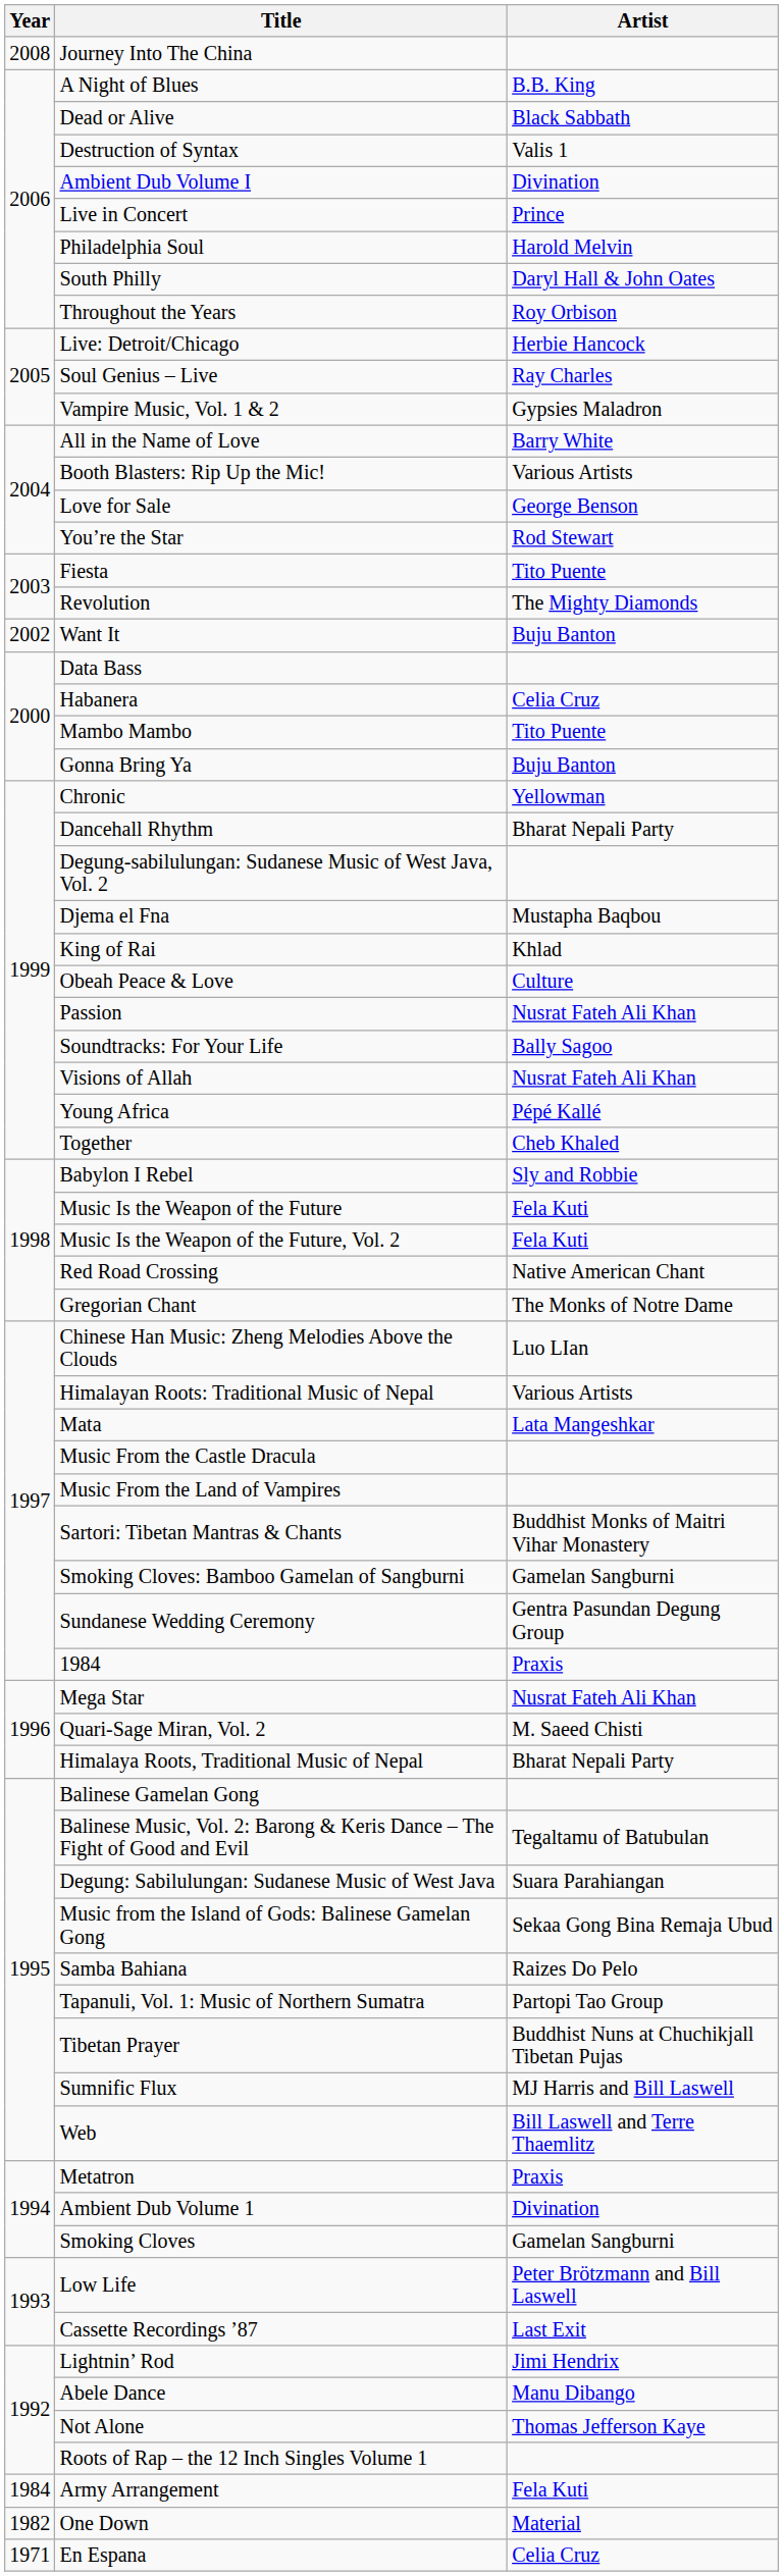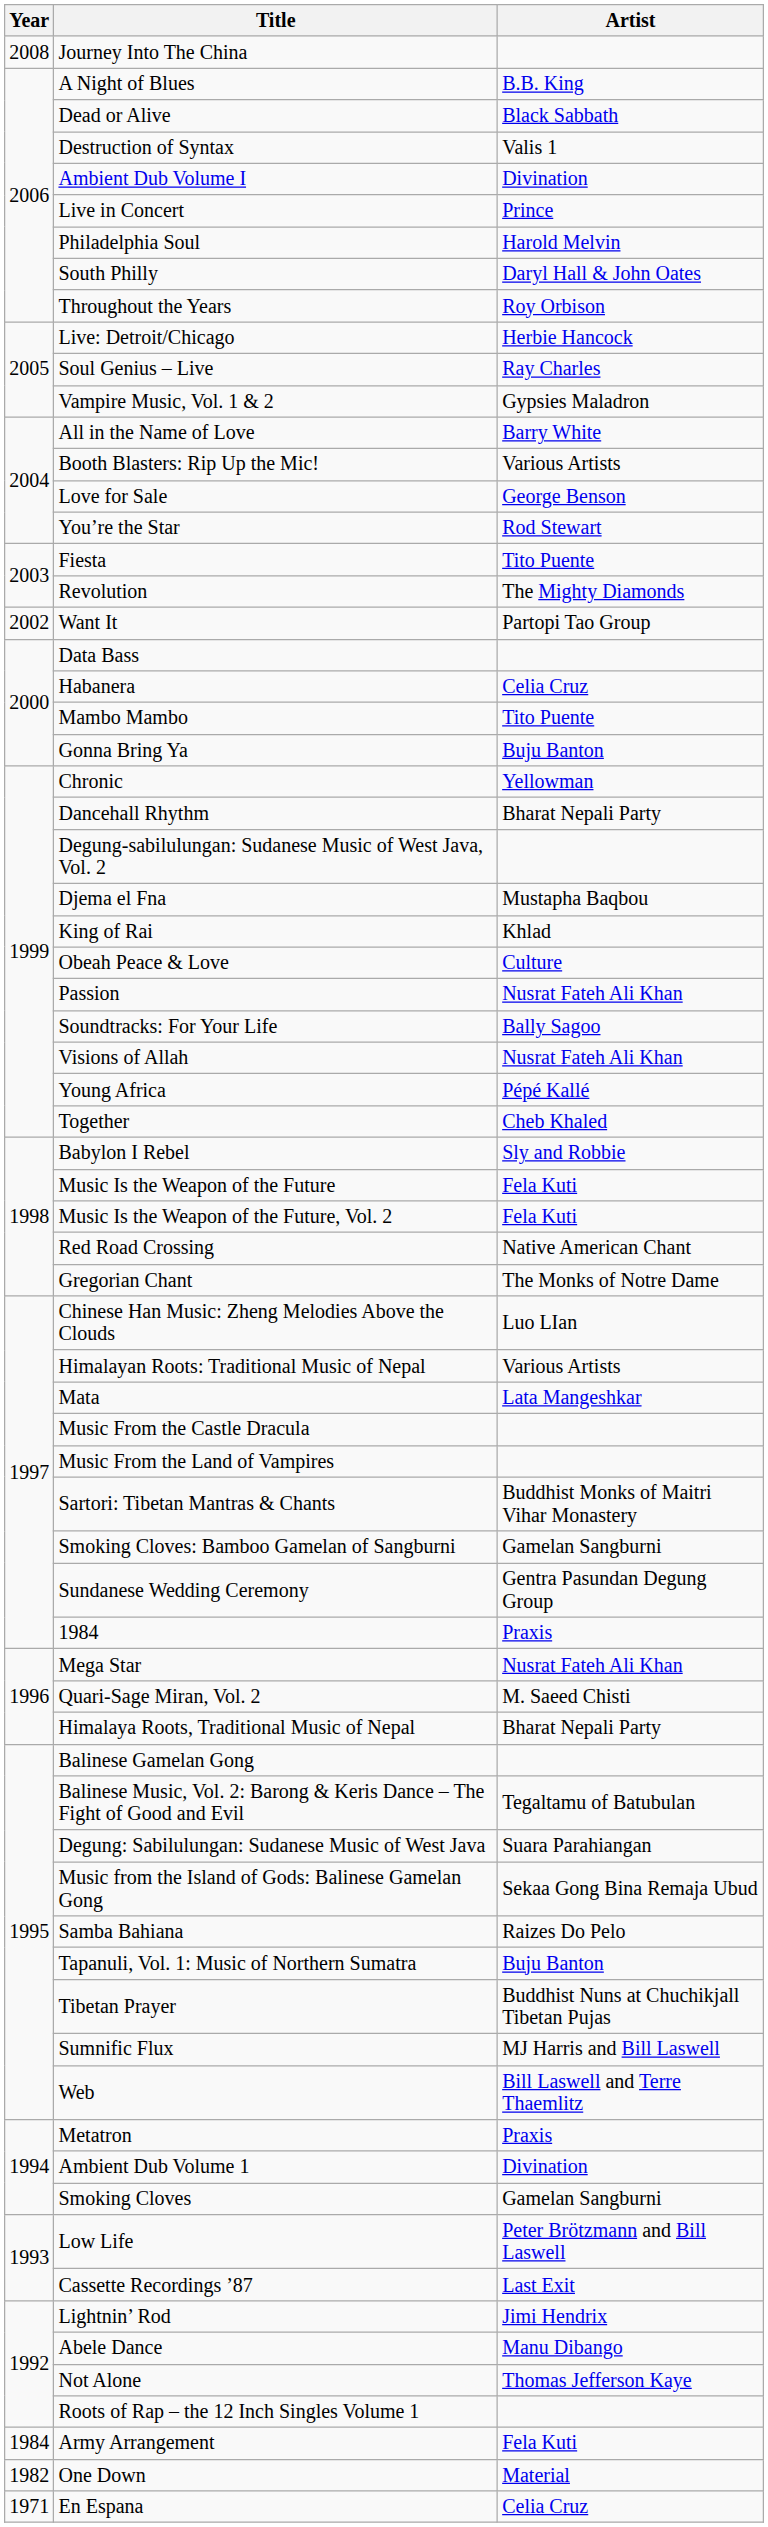 <table class="wikitable">
 <tr>
 <th>Year</th>
 <th>Title</th>
 <th>Artist</th>
 </tr>
 <tr>
 <td>2008</td>
 <td>Journey Into The China</td>
 <td></td>
 </tr>
 <tr>
 <td rowspan="8">2006</td>
 <td>A Night of Blues</td>
 <td><a href='#'>B.B. King</a></td>
 </tr>
 <tr>
 <td>Dead or Alive</td>
 <td><a href='#'>Black Sabbath</a></td>
 </tr>
 <tr>
 <td>Destruction of Syntax</td>
 <td>Valis 1</td>
 </tr>
 <tr>
 <td><a href='#'>Ambient Dub Volume I</a></td>
 <td><a href='#'>Divination</a></td>
 </tr>
 <tr>
 <td>Live in Concert</td>
 <td><a href='#'>Prince</a></td>
 </tr>
 <tr>
 <td>Philadelphia Soul</td>
 <td><a href='#'>Harold Melvin</a></td>
 </tr>
 <tr>
 <td>South Philly</td>
 <td><a href='#'>Daryl Hall & John Oates</a></td>
 </tr>
 <tr>
 <td>Throughout the Years</td>
 <td><a href='#'>Roy Orbison</a></td>
 </tr>
 <tr>
 <td rowspan="3">2005</td>
 <td>Live: Detroit/Chicago</td>
 <td><a href='#'>Herbie Hancock</a></td>
 </tr>
 <tr>
 <td>Soul Genius – Live</td>
 <td><a href='#'>Ray Charles</a></td>
 </tr>
 <tr>
 <td>Vampire Music, Vol. 1 & 2</td>
 <td>Gypsies Maladron</td>
 </tr>
 <tr>
 <td rowspan="4">2004</td>
 <td>All in the Name of Love</td>
 <td><a href='#'>Barry White</a></td>
 </tr>
 <tr>
 <td>Booth Blasters: Rip Up the Mic!</td>
 <td>Various Artists</td>
 </tr>
 <tr>
 <td>Love for Sale</td>
 <td><a href='#'>George Benson</a></td>
 </tr>
 <tr>
 <td>You’re the Star</td>
 <td><a href='#'>Rod Stewart</a></td>
 </tr>
 <tr>
 <td rowspan="2">2003</td>
 <td>Fiesta</td>
 <td><a href='#'>Tito Puente</a></td>
 </tr>
 <tr>
 <td>Revolution</td>
 <td>The <a href='#'>Mighty Diamonds</a></td>
 </tr>
 <tr>
 <td>2002</td>
 <td>Want It</td>
-<td><a href='#'>Buju Banton</a></td>
+<td>Partopi Tao Group</td>
 </tr>
 <tr>
 <td rowspan="4">2000</td>
 <td>Data Bass</td>
 <td></td>
 </tr>
 <tr>
 <td>Habanera</td>
 <td><a href='#'>Celia Cruz</a></td>
 </tr>
 <tr>
 <td>Mambo Mambo</td>
 <td><a href='#'>Tito Puente</a></td>
 </tr>
 <tr>
 <td>Gonna Bring Ya</td>
 <td><a href='#'>Buju Banton</a></td>
 </tr>
 <tr>
 <td rowspan="11">1999</td>
 <td>Chronic</td>
 <td><a href='#'>Yellowman</a></td>
 </tr>
 <tr>
 <td>Dancehall Rhythm</td>
 <td>Bharat Nepali Party</td>
 </tr>
 <tr>
 <td>Degung-sabilulungan: Sudanese Music of West Java, Vol. 2</td>
 <td></td>
 </tr>
 <tr>
 <td>Djema el Fna</td>
 <td>Mustapha Baqbou</td>
 </tr>
 <tr>
 <td>King of Rai</td>
 <td>Khlad</td>
 </tr>
 <tr>
 <td>Obeah Peace & Love</td>
 <td><a href='#'>Culture</a></td>
 </tr>
 <tr>
 <td>Passion</td>
 <td><a href='#'>Nusrat Fateh Ali Khan</a></td>
 </tr>
 <tr>
 <td>Soundtracks: For Your Life</td>
 <td><a href='#'>Bally Sagoo</a></td>
 </tr>
 <tr>
 <td>Visions of Allah</td>
 <td><a href='#'>Nusrat Fateh Ali Khan</a></td>
 </tr>
 <tr>
 <td>Young Africa</td>
 <td><a href='#'>Pépé Kallé</a></td>
 </tr>
 <tr>
 <td>Together</td>
 <td><a href='#'>Cheb Khaled</a></td>
 </tr>
 <tr>
 <td rowspan="5">1998</td>
 <td>Babylon I Rebel</td>
 <td><a href='#'>Sly and Robbie</a></td>
 </tr>
 <tr>
 <td>Music Is the Weapon of the Future</td>
 <td><a href='#'>Fela Kuti</a></td>
 </tr>
 <tr>
 <td>Music Is the Weapon of the Future, Vol. 2</td>
 <td><a href='#'>Fela Kuti</a></td>
 </tr>
 <tr>
 <td>Red Road Crossing</td>
 <td>Native American Chant</td>
 </tr>
 <tr>
 <td>Gregorian Chant</td>
 <td>The Monks of Notre Dame</td>
 </tr>
 <tr>
 <td rowspan="9">1997</td>
 <td>Chinese Han Music: Zheng Melodies Above the Clouds</td>
 <td>Luo LIan</td>
 </tr>
 <tr>
 <td>Himalayan Roots: Traditional Music of Nepal</td>
 <td>Various Artists</td>
 </tr>
 <tr>
 <td>Mata</td>
 <td><a href='#'>Lata Mangeshkar</a></td>
 </tr>
 <tr>
 <td>Music From the Castle Dracula</td>
 <td></td>
 </tr>
 <tr>
 <td>Music From the Land of Vampires</td>
 <td></td>
 </tr>
 <tr>
 <td>Sartori: Tibetan Mantras & Chants</td>
 <td>Buddhist Monks of Maitri Vihar Monastery</td>
 </tr>
 <tr>
 <td>Smoking Cloves: Bamboo Gamelan of Sangburni</td>
 <td>Gamelan Sangburni</td>
 </tr>
 <tr>
 <td>Sundanese Wedding Ceremony</td>
 <td>Gentra Pasundan Degung Group</td>
 </tr>
 <tr>
 <td>1984</td>
 <td><a href='#'>Praxis</a></td>
 </tr>
 <tr>
 <td rowspan="3">1996</td>
 <td>Mega Star</td>
 <td><a href='#'>Nusrat Fateh Ali Khan</a></td>
 </tr>
 <tr>
 <td>Quari-Sage Miran, Vol. 2</td>
 <td>M. Saeed Chisti</td>
 </tr>
 <tr>
 <td>Himalaya Roots, Traditional Music of Nepal</td>
 <td>Bharat Nepali Party</td>
 </tr>
 <tr>
 <td rowspan="9">1995</td>
 <td>Balinese Gamelan Gong</td>
 <td></td>
 </tr>
 <tr>
 <td>Balinese Music, Vol. 2: Barong & Keris Dance – The Fight of Good and Evil</td>
 <td>Tegaltamu of Batubulan</td>
 </tr>
 <tr>
 <td>Degung: Sabilulungan: Sudanese Music of West Java</td>
 <td>Suara Parahiangan</td>
 </tr>
 <tr>
 <td>Music from the Island of Gods: Balinese Gamelan Gong</td>
 <td>Sekaa Gong Bina Remaja Ubud</td>
 </tr>
 <tr>
 <td>Samba Bahiana</td>
 <td>Raizes Do Pelo</td>
 </tr>
 <tr>
 <td>Tapanuli, Vol. 1: Music of Northern Sumatra</td>
-<td>Partopi Tao Group</td>
+<td><a href='#'>Buju Banton</a></td>
 </tr>
 <tr>
 <td>Tibetan Prayer</td>
 <td>Buddhist Nuns at Chuchikjall Tibetan Pujas</td>
 </tr>
 <tr>
 <td>Sumnific Flux</td>
 <td>MJ Harris and <a href='#'>Bill Laswell</a></td>
 </tr>
 <tr>
 <td>Web</td>
 <td><a href='#'>Bill Laswell</a> and <a href='#'>Terre Thaemlitz</a></td>
 </tr>
 <tr>
 <td rowspan="3">1994</td>
 <td>Metatron</td>
 <td><a href='#'>Praxis</a></td>
 </tr>
 <tr>
 <td>Ambient Dub Volume 1</td>
 <td><a href='#'>Divination</a></td>
 </tr>
 <tr>
 <td>Smoking Cloves</td>
 <td>Gamelan Sangburni</td>
 </tr>
 <tr>
 <td rowspan="2">1993</td>
 <td>Low Life</td>
 <td><a href='#'>Peter Brötzmann</a> and <a href='#'>Bill Laswell</a></td>
 </tr>
 <tr>
 <td>Cassette Recordings ’87</td>
 <td><a href='#'>Last Exit</a></td>
 </tr>
 <tr>
 <td rowspan="4">1992</td>
 <td>Lightnin’ Rod</td>
 <td><a href='#'>Jimi Hendrix</a></td>
 </tr>
 <tr>
 <td>Abele Dance</td>
 <td><a href='#'>Manu Dibango</a></td>
 </tr>
 <tr>
 <td>Not Alone</td>
 <td><a href='#'>Thomas Jefferson Kaye</a></td>
 </tr>
 <tr>
 <td>Roots of Rap – the 12 Inch Singles Volume 1</td>
 <td></td>
 </tr>
 <tr>
 <td>1984</td>
 <td>Army Arrangement</td>
 <td><a href='#'>Fela Kuti</a></td>
 </tr>
 <tr>
 <td>1982</td>
 <td>One Down</td>
 <td><a href='#'>Material</a></td>
 </tr>
 <tr>
 <td>1971</td>
 <td>En Espana</td>
 <td><a href='#'>Celia Cruz</a></td>
 </tr>
 </table>
